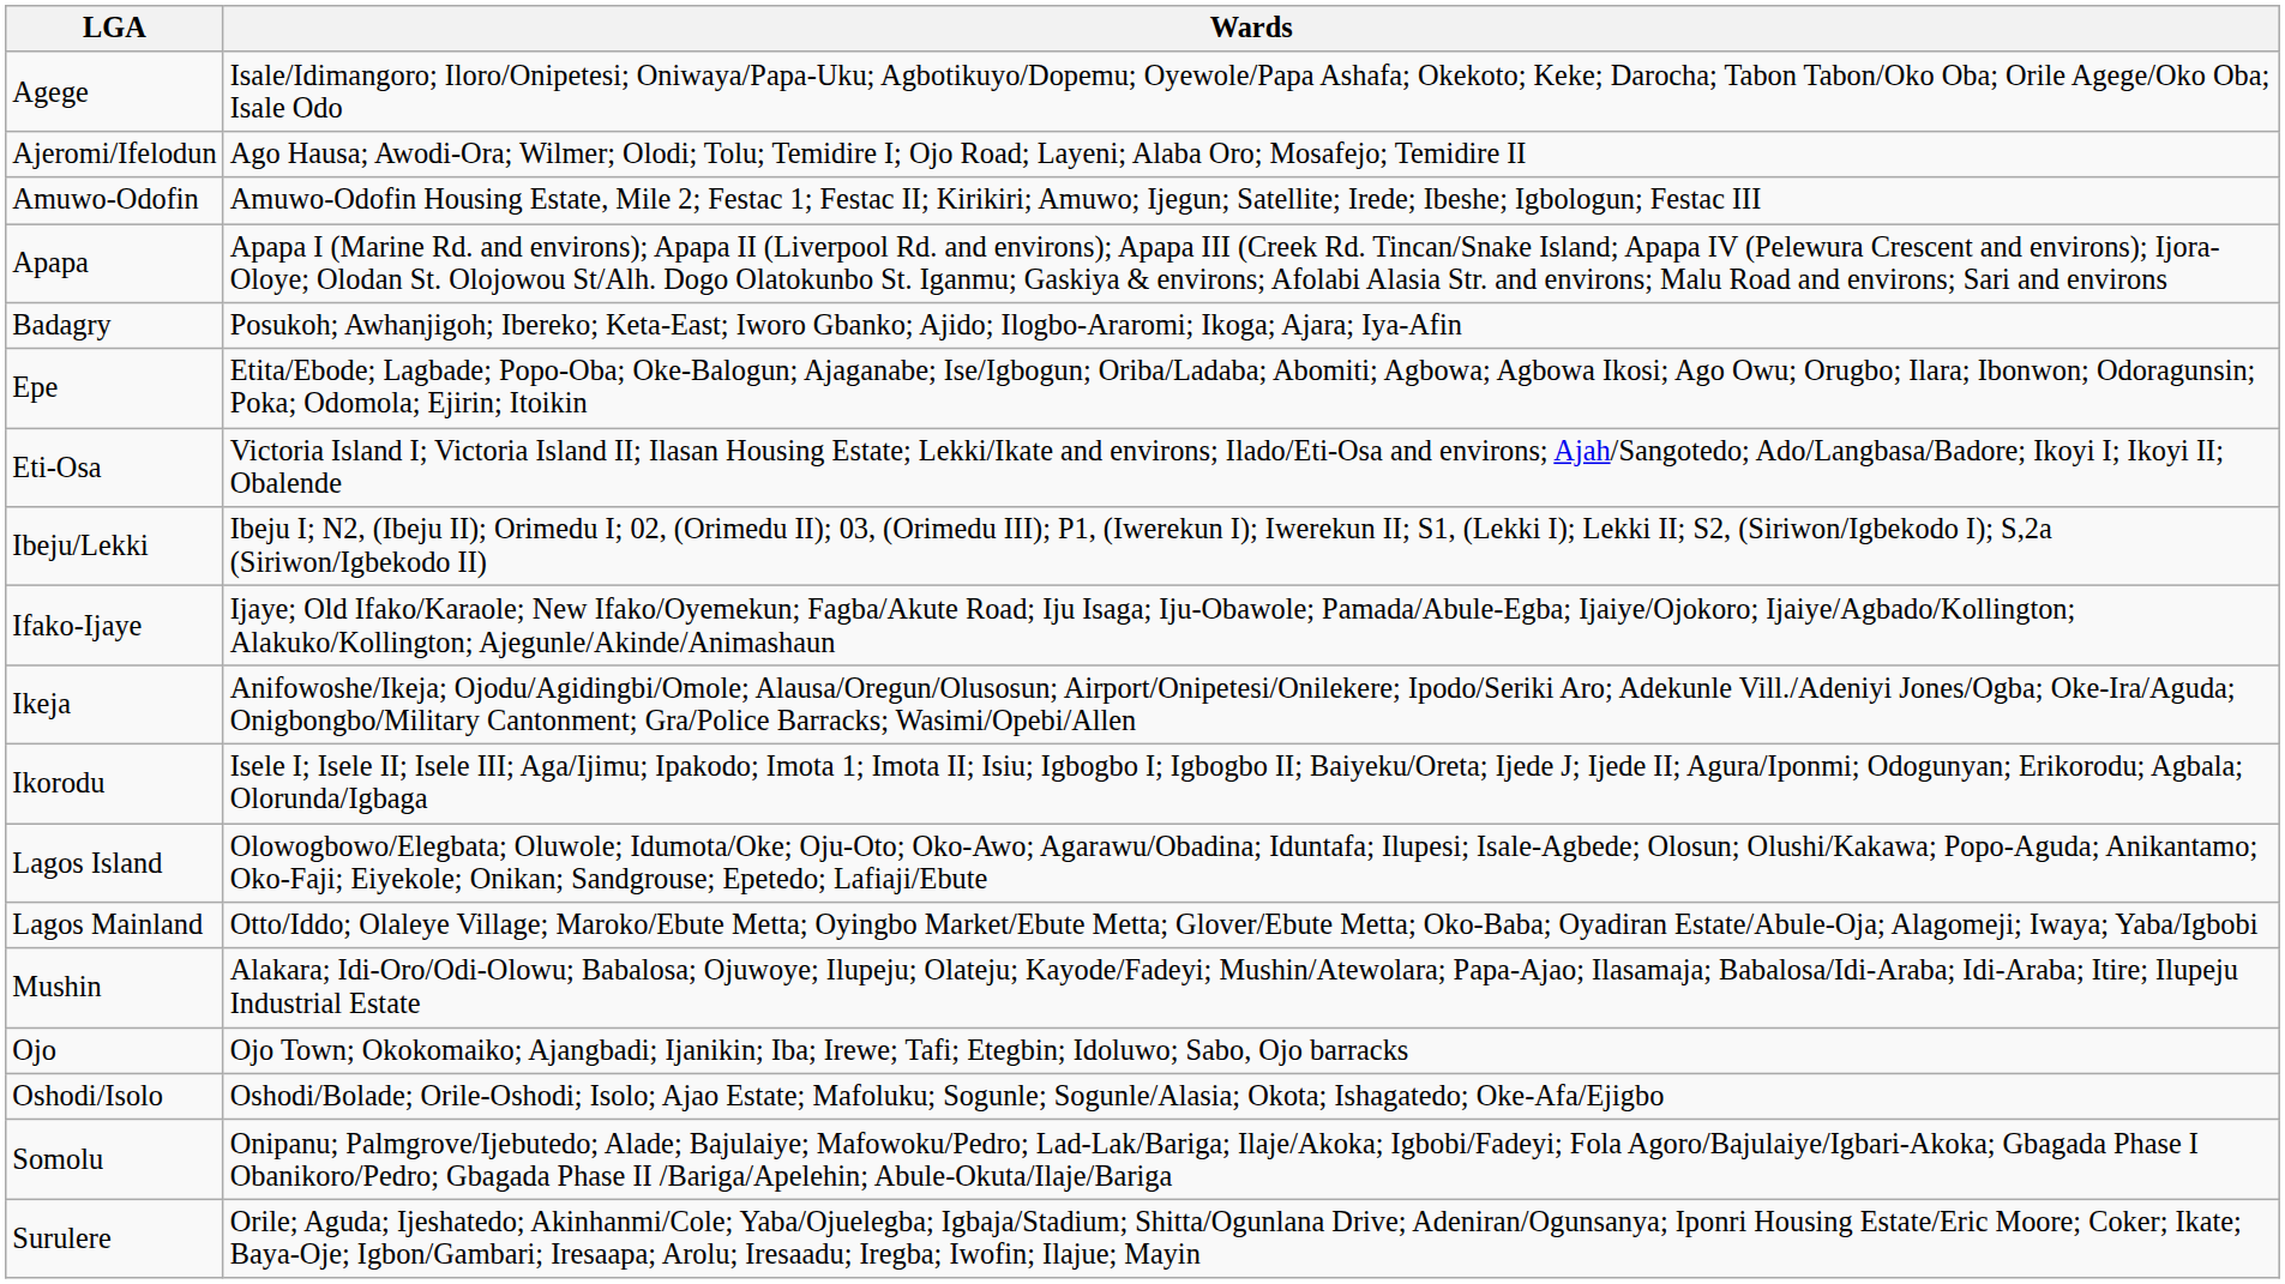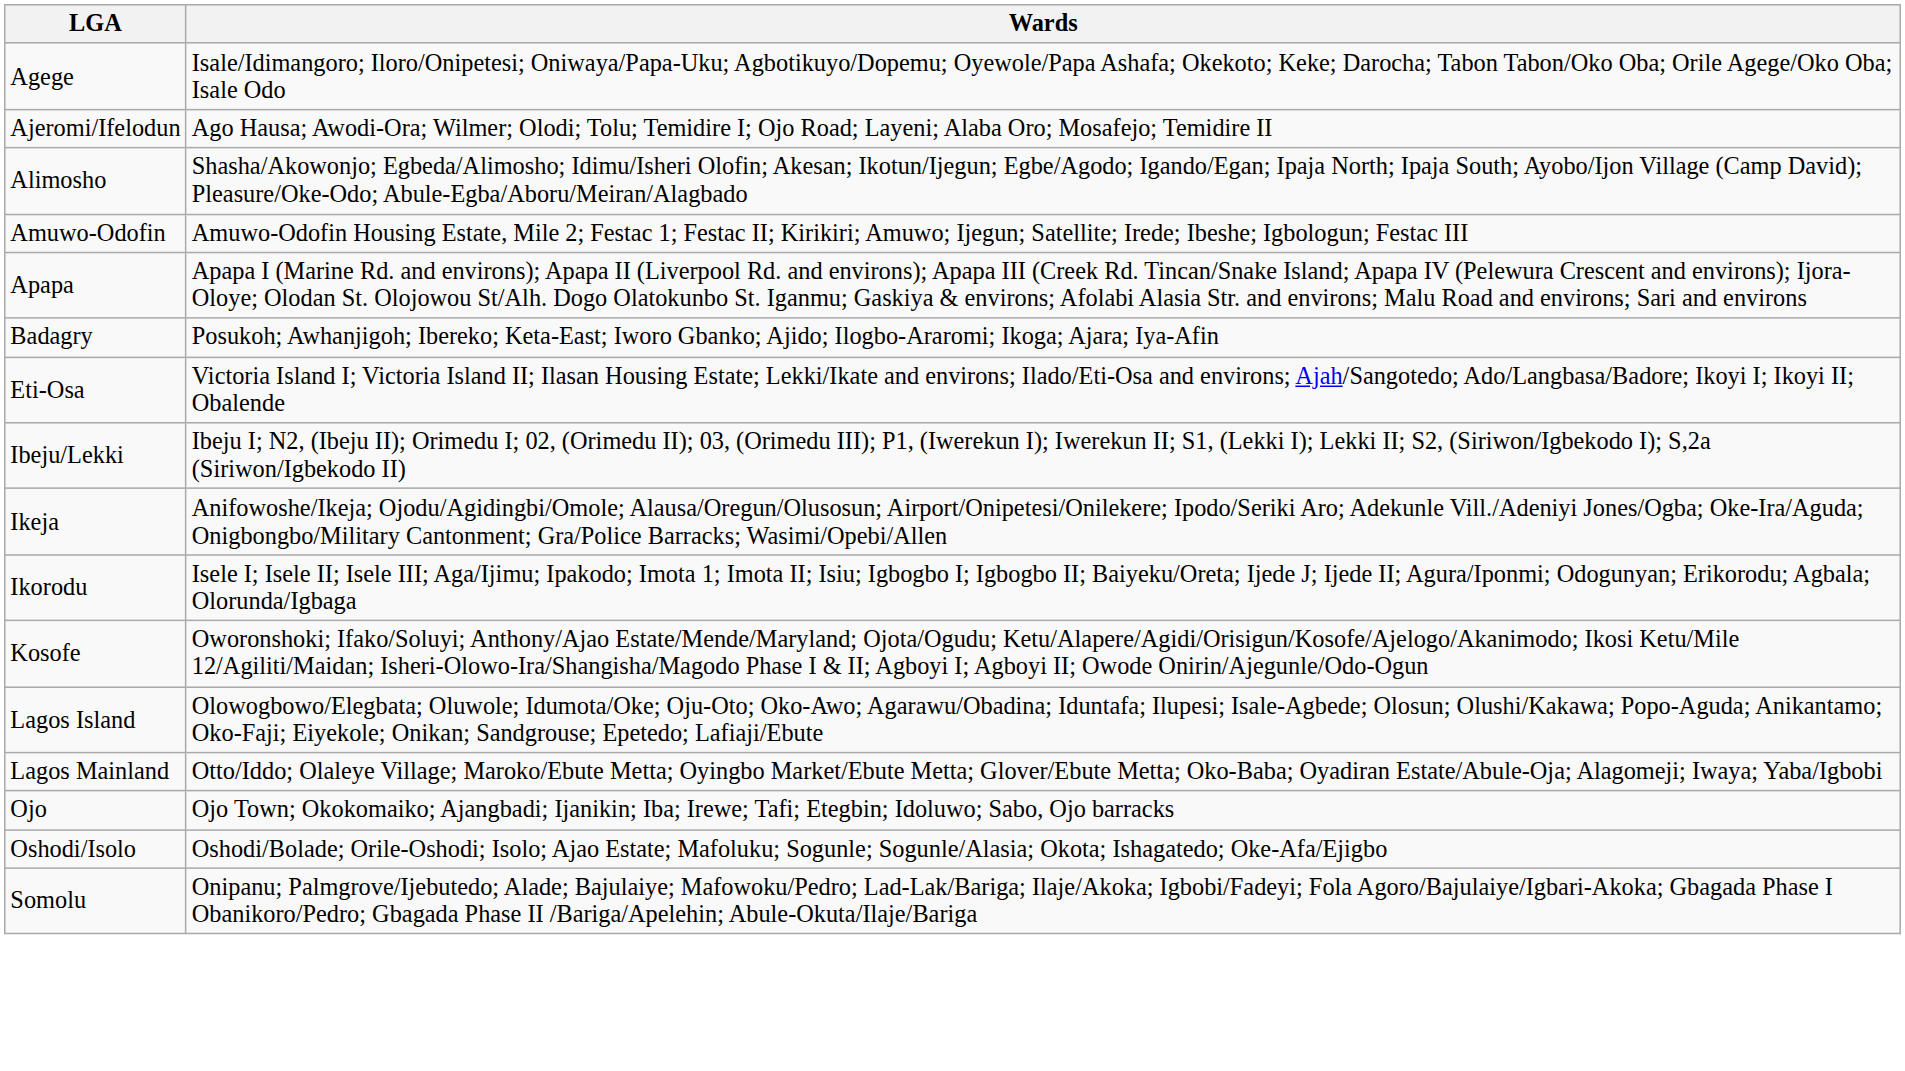 <table class="wikitable sortable">
 <tr>
 <th>LGA</th>
 <th>Wards</th>
 </tr>
 <tr>
 <td>Agege</td>
 <td>Isale/Idimangoro; Iloro/Onipetesi; Oniwaya/Papa-Uku; Agbotikuyo/Dopemu; Oyewole/Papa Ashafa; Okekoto; Keke; Darocha; Tabon Tabon/Oko Oba; Orile Agege/Oko Oba; Isale Odo</td>
 </tr>
 <tr>
 <td>Ajeromi/Ifelodun</td>
 <td>Ago Hausa; Awodi-Ora; Wilmer; Olodi; Tolu; Temidire I; Ojo Road; Layeni; Alaba Oro; Mosafejo; Temidire II</td>
 </tr>
 <tr>
+<td>Alimosho</td>
+<td>Shasha/Akowonjo; Egbeda/Alimosho; Idimu/Isheri Olofin; Akesan; Ikotun/Ijegun; Egbe/Agodo; Igando/Egan; Ipaja North; Ipaja South; Ayobo/Ijon Village (Camp David); Pleasure/Oke-Odo; Abule-Egba/Aboru/Meiran/Alagbado</td>
+</tr>
+<tr>
 <td>Amuwo-Odofin</td>
 <td>Amuwo-Odofin Housing Estate, Mile 2; Festac 1; Festac II; Kirikiri; Amuwo; Ijegun; Satellite; Irede; Ibeshe; Igbologun; Festac III</td>
 </tr>
 <tr>
 <td>Apapa</td>
 <td>Apapa I (Marine Rd. and environs); Apapa II (Liverpool Rd. and environs); Apapa III (Creek Rd. Tincan/Snake Island; Apapa IV (Pelewura Crescent and environs); Ijora-Oloye; Olodan St. Olojowou St/Alh. Dogo Olatokunbo St. Iganmu; Gaskiya & environs; Afolabi Alasia Str. and environs; Malu Road and environs; Sari and environs</td>
 </tr>
 <tr>
 <td>Badagry</td>
 <td>Posukoh; Awhanjigoh; Ibereko; Keta-East; Iworo Gbanko; Ajido; Ilogbo-Araromi; Ikoga; Ajara; Iya-Afin</td>
 </tr>
 <tr>
-<td>Epe</td>
-<td>Etita/Ebode; Lagbade; Popo-Oba; Oke-Balogun; Ajaganabe; Ise/Igbogun; Oriba/Ladaba; Abomiti; Agbowa; Agbowa Ikosi; Ago Owu; Orugbo; Ilara; Ibonwon; Odoragunsin; Poka; Odomola; Ejirin; Itoikin</td>
-</tr>
-<tr>
 <td>Eti-Osa</td>
 <td>Victoria Island I; Victoria Island II; Ilasan Housing Estate; Lekki/Ikate and environs; Ilado/Eti-Osa and environs; <a href='#'>Ajah</a>/Sangotedo; Ado/Langbasa/Badore; Ikoyi I; Ikoyi II; Obalende</td>
 </tr>
 <tr>
 <td>Ibeju/Lekki</td>
 <td>Ibeju I; N2, (Ibeju II); Orimedu I; 02, (Orimedu II); 03, (Orimedu III); P1, (Iwerekun I); Iwerekun II; S1, (Lekki I); Lekki II; S2, (Siriwon/Igbekodo I); S,2a (Siriwon/Igbekodo II)</td>
-</tr>
-<tr>
-<td>Ifako-Ijaye</td>
-<td>Ijaye; Old Ifako/Karaole; New Ifako/Oyemekun; Fagba/Akute Road; Iju Isaga; Iju-Obawole; Pamada/Abule-Egba; Ijaiye/Ojokoro; Ijaiye/Agbado/Kollington; Alakuko/Kollington; Ajegunle/Akinde/Animashaun</td>
 </tr>
 <tr>
 <td>Ikeja</td>
 <td>Anifowoshe/Ikeja; Ojodu/Agidingbi/Omole; Alausa/Oregun/Olusosun; Airport/Onipetesi/Onilekere; Ipodo/Seriki Aro; Adekunle Vill./Adeniyi Jones/Ogba; Oke-Ira/Aguda; Onigbongbo/Military Cantonment; Gra/Police Barracks; Wasimi/Opebi/Allen</td>
 </tr>
 <tr>
 <td>Ikorodu</td>
 <td>Isele I; Isele II; Isele III; Aga/Ijimu; Ipakodo; Imota 1; Imota II; Isiu; Igbogbo I; Igbogbo II; Baiyeku/Oreta; Ijede J; Ijede II; Agura/Iponmi; Odogunyan; Erikorodu; Agbala; Olorunda/Igbaga</td>
 </tr>
 <tr>
+<td>Kosofe</td>
+<td>Oworonshoki; Ifako/Soluyi; Anthony/Ajao Estate/Mende/Maryland; Ojota/Ogudu; Ketu/Alapere/Agidi/Orisigun/Kosofe/Ajelogo/Akanimodo; Ikosi Ketu/Mile 12/Agiliti/Maidan; Isheri-Olowo-Ira/Shangisha/Magodo Phase I & II; Agboyi I; Agboyi II; Owode Onirin/Ajegunle/Odo-Ogun</td>
+</tr>
+<tr>
 <td>Lagos Island</td>
 <td>Olowogbowo/Elegbata; Oluwole; Idumota/Oke; Oju-Oto; Oko-Awo; Agarawu/Obadina; Iduntafa; Ilupesi; Isale-Agbede; Olosun; Olushi/Kakawa; Popo-Aguda; Anikantamo; Oko-Faji; Eiyekole; Onikan; Sandgrouse; Epetedo; Lafiaji/Ebute</td>
 </tr>
 <tr>
 <td>Lagos Mainland</td>
 <td>Otto/Iddo; Olaleye Village; Maroko/Ebute Metta; Oyingbo Market/Ebute Metta; Glover/Ebute Metta; Oko-Baba; Oyadiran Estate/Abule-Oja; Alagomeji; Iwaya; Yaba/Igbobi</td>
-</tr>
-<tr>
-<td>Mushin</td>
-<td>Alakara; Idi-Oro/Odi-Olowu; Babalosa; Ojuwoye; Ilupeju; Olateju; Kayode/Fadeyi; Mushin/Atewolara; Papa-Ajao; Ilasamaja; Babalosa/Idi-Araba; Idi-Araba; Itire; Ilupeju Industrial Estate</td>
 </tr>
 <tr>
 <td>Ojo</td>
 <td>Ojo Town; Okokomaiko; Ajangbadi; Ijanikin; Iba; Irewe; Tafi; Etegbin; Idoluwo; Sabo, Ojo barracks</td>
 </tr>
 <tr>
 <td>Oshodi/Isolo</td>
 <td>Oshodi/Bolade; Orile-Oshodi; Isolo; Ajao Estate; Mafoluku; Sogunle; Sogunle/Alasia; Okota; Ishagatedo; Oke-Afa/Ejigbo</td>
 </tr>
 <tr>
 <td>Somolu</td>
 <td>Onipanu; Palmgrove/Ijebutedo; Alade; Bajulaiye; Mafowoku/Pedro; Lad-Lak/Bariga; Ilaje/Akoka; Igbobi/Fadeyi; Fola Agoro/Bajulaiye/Igbari-Akoka; Gbagada Phase I Obanikoro/Pedro; Gbagada Phase II /Bariga/Apelehin; Abule-Okuta/Ilaje/Bariga</td>
 </tr>
-<tr>
-<td>Surulere</td>
-<td>Orile; Aguda; Ijeshatedo; Akinhanmi/Cole; Yaba/Ojuelegba; Igbaja/Stadium; Shitta/Ogunlana Drive; Adeniran/Ogunsanya; Iponri Housing Estate/Eric Moore; Coker; Ikate; Baya-Oje; Igbon/Gambari; Iresaapa; Arolu; Iresaadu; Iregba; Iwofin; Ilajue; Mayin</td>
-</tr>
 </table>
